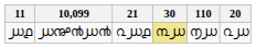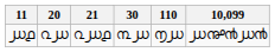 <table class="wikitable" style="margin-left:30px">
 <tr>
 <th>11</th>
-<th>10,099</th>
+<th>20</th>
 <th>21</th>
 <th>30</th>
 <th>110</th>
-<th>20</th>
+<th>10,099</th>
 </tr>
 <tr style="font-size:large" lang="ml">
 <td>൰൧</td>
+<td>൨൰</td>
+<td>൨൰൧</td>
+<td>൩൰</td>
+<td>൱൰</td>
 <td>൰൲൯൰൯</td>
-<td>൨൰൧</td>
-<td style="background: khaki;">൩൰</td>
-<td>൱൰</td>
-<td>൨൰</td>
 </tr>
 </table>
